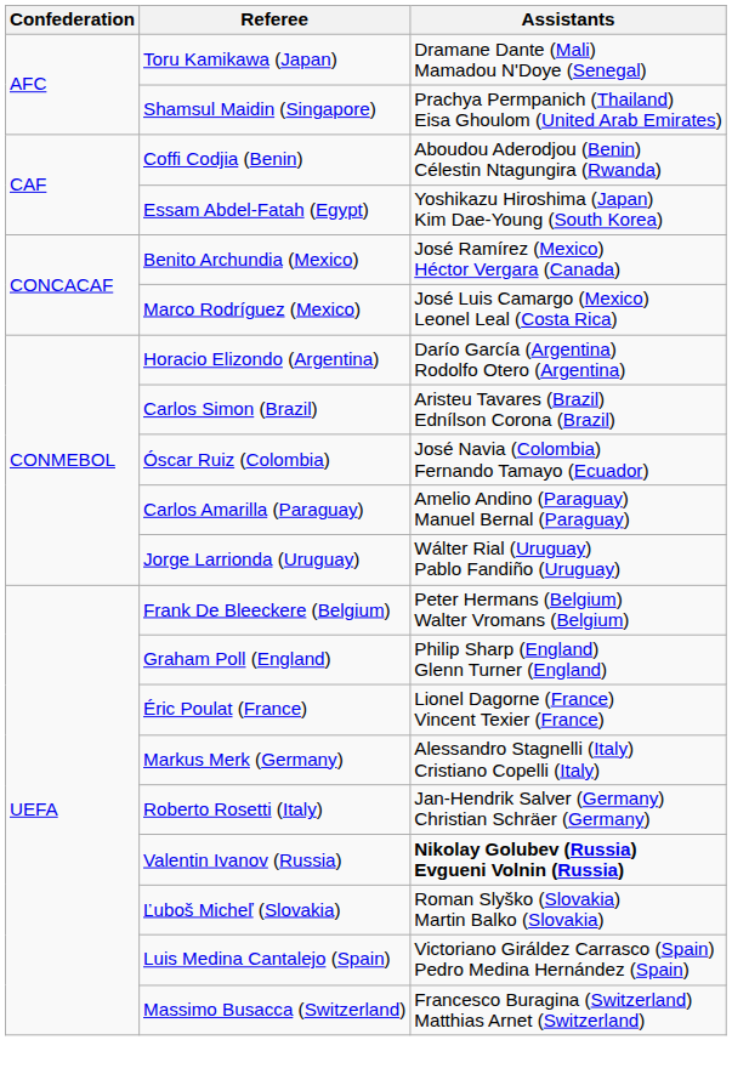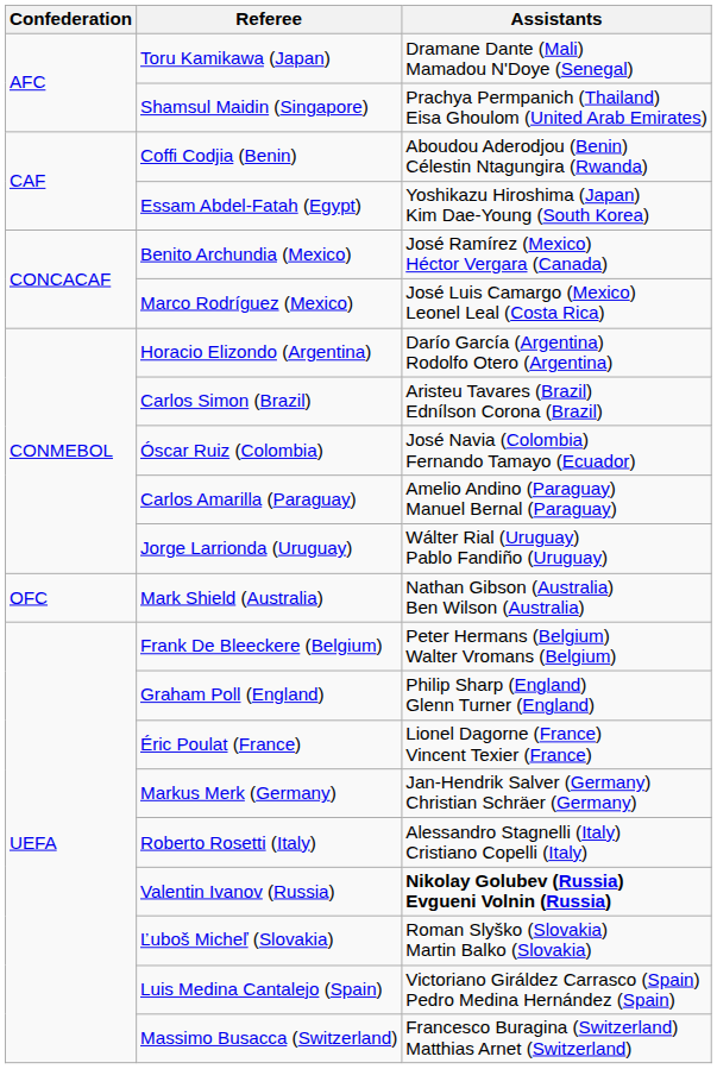 <table class="wikitable">
 <tr>
 <th>Confederation</th>
 <th>Referee</th>
 <th>Assistants</th>
 </tr>
 <tr>
 <td rowspan="2"><a href='#'>AFC</a></td>
 <td><a href='#'>Toru Kamikawa</a> (<a href='#'>Japan</a>)</td>
 <td>Dramane Dante (<a href='#'>Mali</a>)<br>Mamadou N'Doye (<a href='#'>Senegal</a>)</td>
 </tr>
 <tr>
 <td><a href='#'>Shamsul Maidin</a> (<a href='#'>Singapore</a>)</td>
 <td>Prachya Permpanich (<a href='#'>Thailand</a>)<br>Eisa Ghoulom (<a href='#'>United Arab Emirates</a>)</td>
 </tr>
 <tr>
 <td rowspan="2"><a href='#'>CAF</a></td>
 <td><a href='#'>Coffi Codjia</a> (<a href='#'>Benin</a>)</td>
 <td>Aboudou Aderodjou (<a href='#'>Benin</a>)<br>Célestin Ntagungira (<a href='#'>Rwanda</a>)</td>
 </tr>
 <tr>
 <td><a href='#'>Essam Abdel-Fatah</a> (<a href='#'>Egypt</a>)</td>
 <td>Yoshikazu Hiroshima (<a href='#'>Japan</a>)<br>Kim Dae-Young (<a href='#'>South Korea</a>)</td>
 </tr>
 <tr>
 <td rowspan="2"><a href='#'>CONCACAF</a></td>
 <td><a href='#'>Benito Archundia</a> (<a href='#'>Mexico</a>)</td>
 <td>José Ramírez (<a href='#'>Mexico</a>)<br><a href='#'>Héctor Vergara</a> (<a href='#'>Canada</a>)</td>
 </tr>
 <tr>
 <td><a href='#'>Marco Rodríguez</a> (<a href='#'>Mexico</a>)</td>
 <td>José Luis Camargo (<a href='#'>Mexico</a>)<br>Leonel Leal (<a href='#'>Costa Rica</a>)</td>
 </tr>
 <tr>
 <td rowspan="5"><a href='#'>CONMEBOL</a></td>
 <td><a href='#'>Horacio Elizondo</a> (<a href='#'>Argentina</a>)</td>
 <td>Darío García (<a href='#'>Argentina</a>)<br>Rodolfo Otero (<a href='#'>Argentina</a>)</td>
 </tr>
 <tr>
 <td><a href='#'>Carlos Simon</a> (<a href='#'>Brazil</a>)</td>
 <td>Aristeu Tavares (<a href='#'>Brazil</a>)<br>Ednílson Corona (<a href='#'>Brazil</a>)</td>
 </tr>
 <tr>
 <td><a href='#'>Óscar Ruiz</a> (<a href='#'>Colombia</a>)</td>
 <td>José Navia (<a href='#'>Colombia</a>)<br>Fernando Tamayo (<a href='#'>Ecuador</a>)</td>
 </tr>
 <tr>
 <td><a href='#'>Carlos Amarilla</a> (<a href='#'>Paraguay</a>)</td>
 <td>Amelio Andino (<a href='#'>Paraguay</a>)<br>Manuel Bernal (<a href='#'>Paraguay</a>)</td>
 </tr>
 <tr>
 <td><a href='#'>Jorge Larrionda</a> (<a href='#'>Uruguay</a>)</td>
 <td>Wálter Rial (<a href='#'>Uruguay</a>)<br>Pablo Fandiño (<a href='#'>Uruguay</a>)</td>
 </tr>
 <tr>
+<td><a href='#'>OFC</a></td>
+<td><a href='#'>Mark Shield</a> (<a href='#'>Australia</a>)</td>
+<td>Nathan Gibson (<a href='#'>Australia</a>)<br>Ben Wilson (<a href='#'>Australia</a>)</td>
+</tr>
+<tr>
 <td rowspan="9"><a href='#'>UEFA</a></td>
 <td><a href='#'>Frank De Bleeckere</a> (<a href='#'>Belgium</a>)</td>
 <td>Peter Hermans (<a href='#'>Belgium</a>)<br>Walter Vromans (<a href='#'>Belgium</a>)</td>
 </tr>
 <tr>
 <td><a href='#'>Graham Poll</a> (<a href='#'>England</a>)</td>
 <td>Philip Sharp (<a href='#'>England</a>)<br>Glenn Turner (<a href='#'>England</a>)</td>
 </tr>
 <tr>
 <td><a href='#'>Éric Poulat</a> (<a href='#'>France</a>)</td>
 <td>Lionel Dagorne (<a href='#'>France</a>)<br>Vincent Texier (<a href='#'>France</a>)</td>
 </tr>
 <tr>
 <td><a href='#'>Markus Merk</a> (<a href='#'>Germany</a>)</td>
-<td>Alessandro Stagnelli (<a href='#'>Italy</a>)<br>Cristiano Copelli (<a href='#'>Italy</a>)</td>
+<td>Jan-Hendrik Salver (<a href='#'>Germany</a>)<br>Christian Schräer (<a href='#'>Germany</a>)</td>
 </tr>
 <tr>
 <td><a href='#'>Roberto Rosetti</a> (<a href='#'>Italy</a>)</td>
-<td>Jan-Hendrik Salver (<a href='#'>Germany</a>)<br>Christian Schräer (<a href='#'>Germany</a>)</td>
+<td>Alessandro Stagnelli (<a href='#'>Italy</a>)<br>Cristiano Copelli (<a href='#'>Italy</a>)</td>
 </tr>
 <tr>
 <td><a href='#'>Valentin Ivanov</a> (<a href='#'>Russia</a>)</td>
 <td><strong>Nikolay Golubev (<a href='#'>Russia</a>)<br>Evgueni Volnin (<a href='#'>Russia</a>)</strong></td>
 </tr>
 <tr>
 <td><a href='#'>Ľuboš Micheľ</a> (<a href='#'>Slovakia</a>)</td>
 <td>Roman Slyško (<a href='#'>Slovakia</a>)<br>Martin Balko (<a href='#'>Slovakia</a>)</td>
 </tr>
 <tr>
 <td><a href='#'>Luis Medina Cantalejo</a> (<a href='#'>Spain</a>)</td>
 <td>Victoriano Giráldez Carrasco (<a href='#'>Spain</a>)<br>Pedro Medina Hernández (<a href='#'>Spain</a>)</td>
 </tr>
 <tr>
 <td><a href='#'>Massimo Busacca</a> (<a href='#'>Switzerland</a>)</td>
 <td>Francesco Buragina (<a href='#'>Switzerland</a>)<br>Matthias Arnet (<a href='#'>Switzerland</a>)</td>
 </tr>
 </table>
